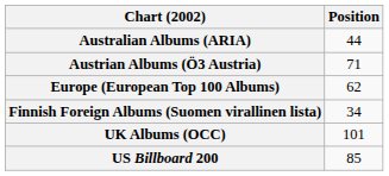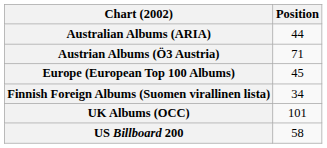 <table class="wikitable sortable plainrowheaders" style="text-align:center">
 <tr>
 <th scope="col">Chart (2002)</th>
 <th scope="col">Position</th>
 </tr>
 <tr>
 <th scope="row">Australian Albums (ARIA)</th>
 <td>44</td>
 </tr>
 <tr>
 <th scope="row">Austrian Albums (Ö3 Austria)</th>
 <td>71</td>
 </tr>
 <tr>
 <th scope="row">Europe (European Top 100 Albums)</th>
-<td>62</td>
+<td>45</td>
 </tr>
 <tr>
 <th scope="row">Finnish Foreign Albums (Suomen virallinen lista)</th>
 <td>34</td>
 </tr>
 <tr>
 <th scope="row">UK Albums (OCC)</th>
 <td>101</td>
 </tr>
 <tr>
 <th scope="row">US <em>Billboard</em> 200</th>
-<td>85</td>
+<td>58</td>
 </tr>
 </table>
